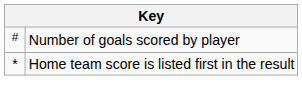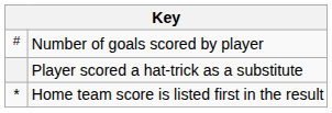 <table class="wikitable collapsible" style="font-size:90%;">
 <tr>
 <th colspan="2">Key</th>
 </tr>
 <tr>
 <td align="center"> <sup>#</sup> </td>
 <td align="left">Number of goals scored by player</td>
 </tr>
 <tr>
+<th align="center"></th>
+<td align="left">Player scored a hat-trick as a substitute</td>
+</tr>
+<tr>
 <td align="center">*</td>
 <td align="left">Home team score is listed first in the result</td>
 </tr>
 </table>
